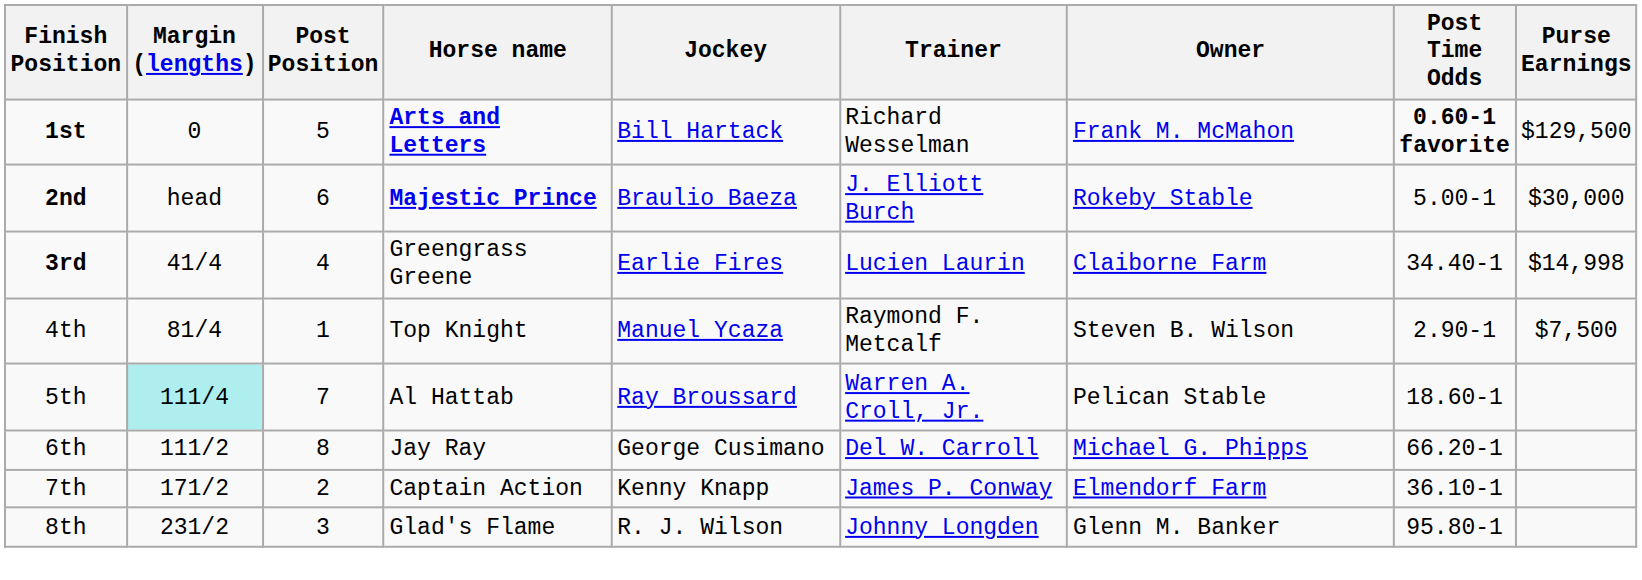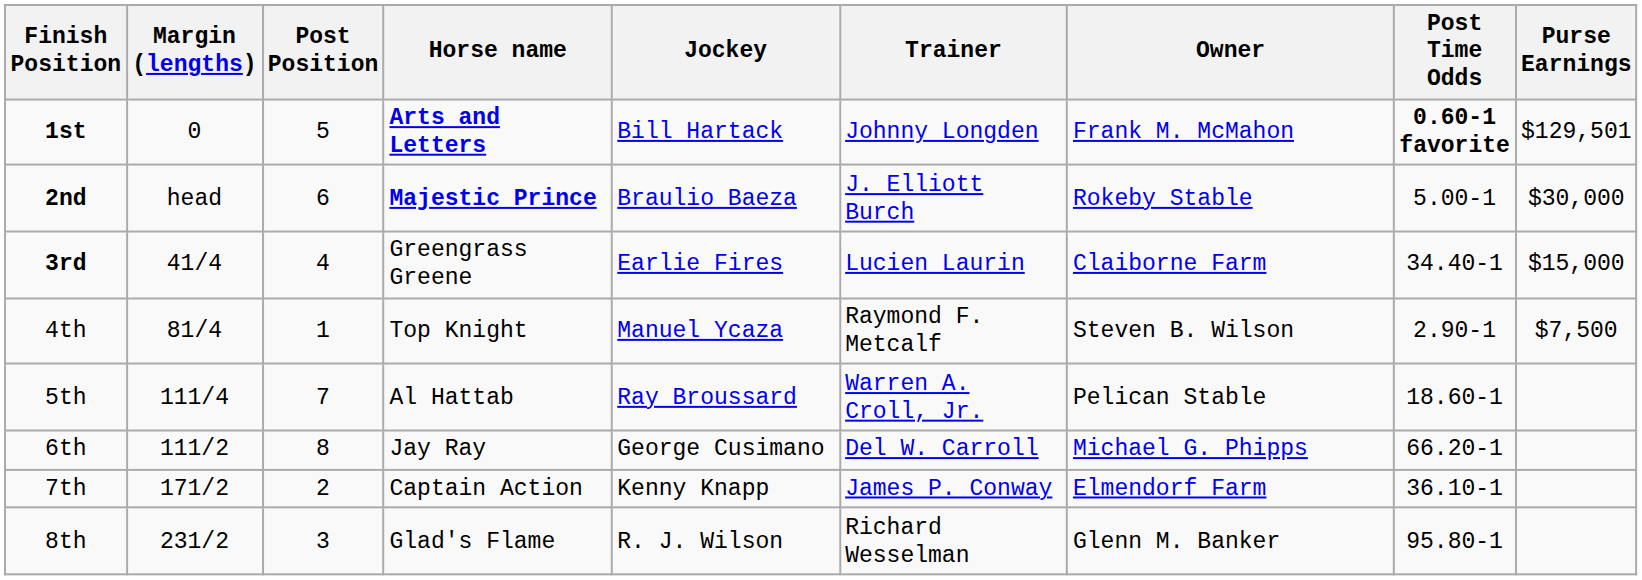 <table class="wikitable sortable" | border="2" cellpadding="1" style="border-collapse: collapse; font-size:90%">
 <tr>
 <th width="30px">Finish <br><span>Position</span></th>
 <th width="30px">Margin<br> <span>(<a href='#'>lengths</a>)</span></th>
 <th width="30px">Post<br><span>Position</span></th>
 <th width="110px">Horse name</th>
 <th width="110px">Jockey</th>
 <th width="110px">Trainer</th>
 <th width="160px">Owner</th>
 <th width="40px">Post<br><span>Time Odds</span></th>
 <th width="40px">Purse<br><span>Earnings</span></th>
 </tr>
 <tr>
 <td align=center><strong>1<span>st</span></strong></td>
 <td align=center>0</td>
 <td align=center>5</td>
 <td><strong><a href='#'>Arts and Letters</a></strong></td>
 <td><a href='#'>Bill Hartack</a></td>
-<td>Richard Wesselman</td>
+<td><a href='#'>Johnny Longden</a></td>
 <td><a href='#'>Frank M. McMahon</a></td>
 <td align=center><strong>0.60-1</strong> <br><strong><span>favorite</span></strong></td>
-<td align=center>$129,500</td>
+<td align=center>$129,501</td>
 </tr>
 <tr>
 <td align=center><strong>2<span>nd</span></strong></td>
 <td align=center><span>head</span></td>
 <td align=center>6</td>
 <td><strong><a href='#'>Majestic Prince</a></strong></td>
 <td><a href='#'>Braulio Baeza</a></td>
 <td><a href='#'>J. Elliott Burch</a></td>
 <td><a href='#'>Rokeby Stable</a></td>
 <td align=center>5.00-1</td>
 <td align=center>$30,000</td>
 </tr>
 <tr>
 <td align=center><strong>3<span>rd</span></strong></td>
 <td align=center>4<span>1/4</span></td>
 <td align=center>4</td>
 <td>Greengrass Greene</td>
 <td><a href='#'>Earlie Fires</a></td>
 <td><a href='#'>Lucien Laurin</a></td>
 <td><a href='#'>Claiborne Farm</a></td>
 <td align=center>34.40-1</td>
-<td align=center>$14,998</td>
+<td align=center>$15,000</td>
 </tr>
 <tr>
 <td align=center>4<span>th</span></td>
 <td align=center>8<span>1/4</span></td>
 <td align=center>1</td>
 <td>Top Knight</td>
 <td><a href='#'>Manuel Ycaza</a></td>
 <td>Raymond F. Metcalf</td>
 <td>Steven B. Wilson</td>
 <td align=center>2.90-1</td>
 <td align=center>$7,500</td>
 </tr>
 <tr>
 <td align=center>5<span>th</span></td>
-<td align=center style="background: paleturquoise;">11<span>1/4</span></td>
+<td align=center>11<span>1/4</span></td>
 <td align=center>7</td>
 <td>Al Hattab</td>
 <td><a href='#'>Ray Broussard</a></td>
 <td><a href='#'>Warren A. Croll, Jr.</a></td>
 <td>Pelican Stable</td>
 <td align=center>18.60-1</td>
 <td align=center></td>
 </tr>
 <tr>
 <td align=center>6<span>th</span></td>
 <td align=center>11<span>1/2</span></td>
 <td align=center>8</td>
 <td>Jay Ray</td>
 <td>George Cusimano</td>
 <td><a href='#'>Del W. Carroll</a></td>
 <td><a href='#'>Michael G. Phipps</a></td>
 <td align=center>66.20-1</td>
 <td></td>
 </tr>
 <tr>
 <td align=center>7<span>th</span></td>
 <td align=center>17<span>1/2</span></td>
 <td align=center>2</td>
 <td>Captain Action</td>
 <td>Kenny Knapp</td>
 <td><a href='#'>James P. Conway</a></td>
 <td><a href='#'>Elmendorf Farm</a></td>
 <td align=center>36.10-1</td>
 <td></td>
 </tr>
 <tr>
 <td align=center>8<span>th</span></td>
 <td align=center>23<span>1/2</span></td>
 <td align=center>3</td>
 <td>Glad's Flame</td>
 <td>R. J. Wilson</td>
-<td><a href='#'>Johnny Longden</a></td>
+<td>Richard Wesselman</td>
 <td>Glenn M. Banker</td>
 <td align=center>95.80-1</td>
 <td></td>
 </tr>
 </table>
